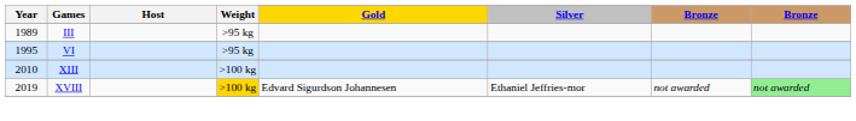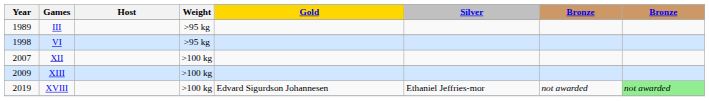 <table class="wikitable" style="text-align: center; font-size:95%;">
 <tr>
 <th rowspan="2" style="width:5%;">Year</th>
 <th rowspan="2" style="width:5%;">Games</th>
 <th rowspan="2" style="width:15%;">Host</th>
 <th rowspan="2" style="width:5%;">Weight</th>
 </tr>
 <tr>
 <th style="background-color: gold"><a href='#'>Gold</a></th>
 <th style="background-color: silver"><a href='#'>Silver</a></th>
 <th style="background-color: #CC9966"><a href='#'>Bronze</a></th>
 <th style="background-color: #CC9966"><a href='#'>Bronze</a></th>
 </tr>
 <tr>
 </tr>
 <tr>
 <td>1989</td>
 <td align=center><a href='#'>III</a></td>
 <td align="left"></td>
 <td>>95 kg</td>
 <td align="left"></td>
 <td align="left"></td>
 <td></td>
 <td></td>
 </tr>
 <tr>
 </tr>
 <tr style="text-align:center; background:#d0e7ff;">
-<td>1995</td>
+<td>1998</td>
 <td align=center><a href='#'>VI</a></td>
 <td align="left"></td>
 <td>>95 kg</td>
 <td align="left"></td>
 <td align="left"></td>
 <td align="left"></td>
 <td align="left"></td>
 </tr>
 <tr>
+<td>2007</td>
+<td align=center><a href='#'>XII</a></td>
+<td align="left"></td>
+<td>>100 kg</td>
+<td align="left"></td>
+<td align="left"></td>
+<td align="left"></td>
+<td></td>
+</tr>
+<tr>
 </tr>
 <tr style="text-align:center; background:#d0e7ff;">
-<td>2010</td>
+<td>2009</td>
 <td align=center><a href='#'>XIII</a></td>
 <td align="left"></td>
 <td>>100 kg</td>
 <td align="left"></td>
 <td align="left"></td>
 <td align="left"></td>
 <td align="left"></td>
 </tr>
 <tr>
 <td>2019</td>
 <td align=center><a href='#'>XVIII</a></td>
 <td align="left"></td>
-<td style="background: gold;">>100 kg</td>
+<td>>100 kg</td>
 <td align="left">Edvard Sigurdson Johannesen <br> </td>
 <td align="left">Ethaniel Jeffries-mor <br> </td>
 <td align="left"><em>not awarded</em></td>
 <td align="left" style="background: lightgreen;"><em>not awarded</em></td>
 </tr>
 <tr>
 </tr>
 </table>
